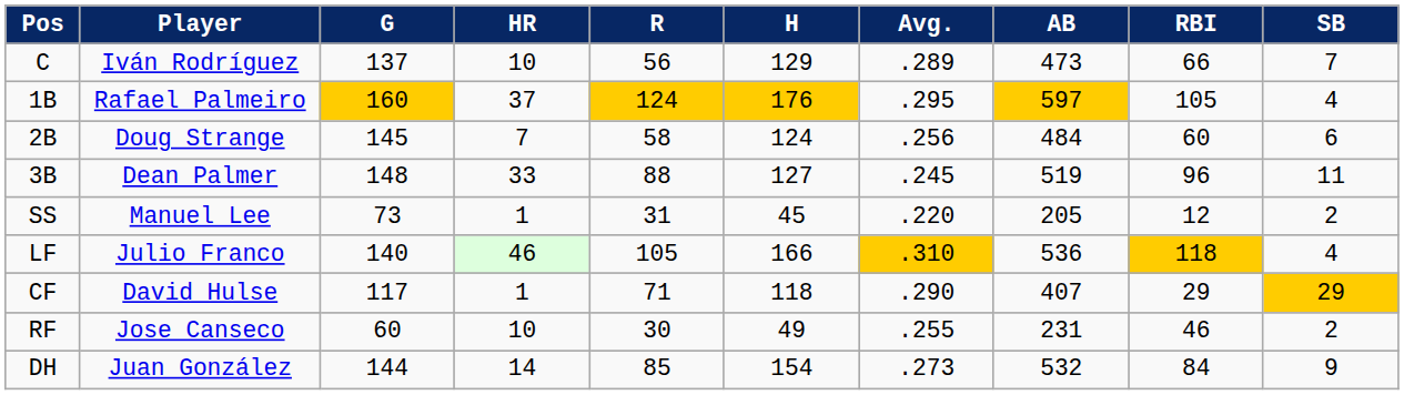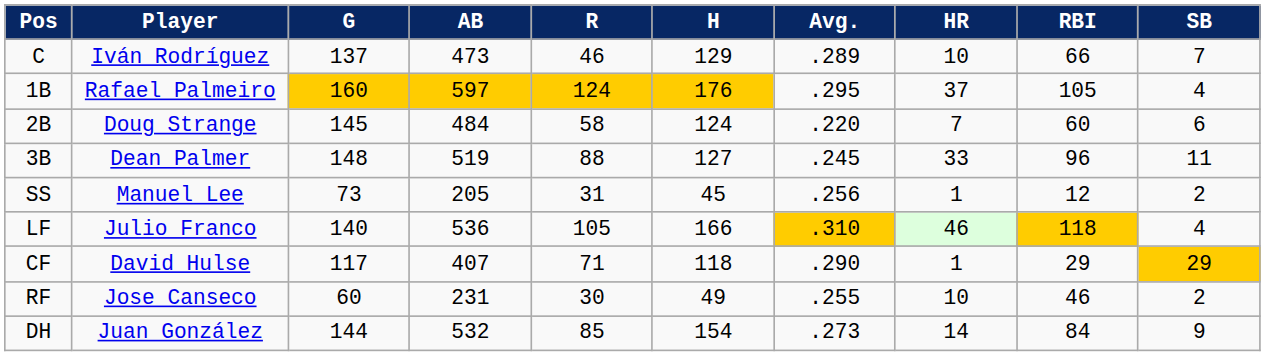 <table class="wikitable sortable">
 <tr>
 <th style="background:#072764;color:white;" width="5%">Pos</th>
 <th style="background:#072764;color:white;" width="16%">Player</th>
 <th style="background:#072764;color:white;" width="9%">G</th>
-<th style="background:#072764;color:white;" width="9%">HR</th>
+<th style="background:#072764;color:white;" width="9%">AB</th>
 <th style="background:#072764;color:white;" width="9%">R</th>
 <th style="background:#072764;color:white;" width="9%">H</th>
 <th style="background:#072764;color:white;" width="9%">Avg.</th>
-<th style="background:#072764;color:white;" width="9%">AB</th>
+<th style="background:#072764;color:white;" width="9%">HR</th>
 <th style="background:#072764;color:white;" width="9%">RBI</th>
 <th style="background:#072764;color:white;" width="9%">SB</th>
 </tr>
 <tr align="center">
 <td>C</td>
 <td><a href='#'>Iván Rodríguez</a></td>
 <td>137</td>
-<td>10</td>
-<td>56</td>
+<td>473</td>
+<td>46</td>
 <td>129</td>
 <td>.289</td>
-<td>473</td>
+<td>10</td>
 <td>66</td>
 <td>7</td>
 </tr>
 <tr align="center">
 <td>1B</td>
 <td><a href='#'>Rafael Palmeiro</a></td>
 <td bgcolor="#FFCC00">160</td>
-<td>37</td>
+<td bgcolor="#FFCC00">597</td>
 <td bgcolor="#FFCC00">124</td>
 <td bgcolor="#FFCC00">176</td>
 <td>.295</td>
-<td bgcolor="#FFCC00">597</td>
+<td>37</td>
 <td>105</td>
 <td>4</td>
 </tr>
 <tr align="center">
 <td>2B</td>
 <td><a href='#'>Doug Strange</a></td>
 <td>145</td>
-<td>7</td>
+<td>484</td>
 <td>58</td>
 <td>124</td>
-<td>.256</td>
-<td>484</td>
+<td>.220</td>
+<td>7</td>
 <td>60</td>
 <td>6</td>
 </tr>
 <tr align="center">
 <td>3B</td>
 <td><a href='#'>Dean Palmer</a></td>
 <td>148</td>
-<td>33</td>
+<td>519</td>
 <td>88</td>
 <td>127</td>
 <td>.245</td>
-<td>519</td>
+<td>33</td>
 <td>96</td>
 <td>11</td>
 </tr>
 <tr align="center">
 <td>SS</td>
 <td><a href='#'>Manuel Lee</a></td>
 <td>73</td>
-<td>1</td>
+<td>205</td>
 <td>31</td>
 <td>45</td>
-<td>.220</td>
-<td>205</td>
+<td>.256</td>
+<td>1</td>
 <td>12</td>
 <td>2</td>
 </tr>
 <tr align="center">
 <td>LF</td>
 <td><a href='#'>Julio Franco</a></td>
 <td>140</td>
-<td bgcolor="#DDFFDD">46</td>
+<td>536</td>
 <td>105</td>
 <td>166</td>
 <td bgcolor="#FFCC00">.310</td>
-<td>536</td>
+<td bgcolor="#DDFFDD">46</td>
 <td bgcolor="#FFCC00">118</td>
 <td>4</td>
 </tr>
 <tr align="center">
 <td>CF</td>
 <td><a href='#'>David Hulse</a></td>
 <td>117</td>
-<td>1</td>
+<td>407</td>
 <td>71</td>
 <td>118</td>
 <td>.290</td>
-<td>407</td>
+<td>1</td>
 <td>29</td>
 <td bgcolor="FFCC00">29</td>
 </tr>
 <tr align="center">
 <td>RF</td>
 <td><a href='#'>Jose Canseco</a></td>
 <td>60</td>
-<td>10</td>
+<td>231</td>
 <td>30</td>
 <td>49</td>
 <td>.255</td>
-<td>231</td>
+<td>10</td>
 <td>46</td>
 <td>2</td>
 </tr>
 <tr align="center">
 <td>DH</td>
 <td><a href='#'>Juan González</a></td>
 <td>144</td>
-<td>14</td>
+<td>532</td>
 <td>85</td>
 <td>154</td>
 <td>.273</td>
-<td>532</td>
+<td>14</td>
 <td>84</td>
 <td>9</td>
 </tr>
 </table>
